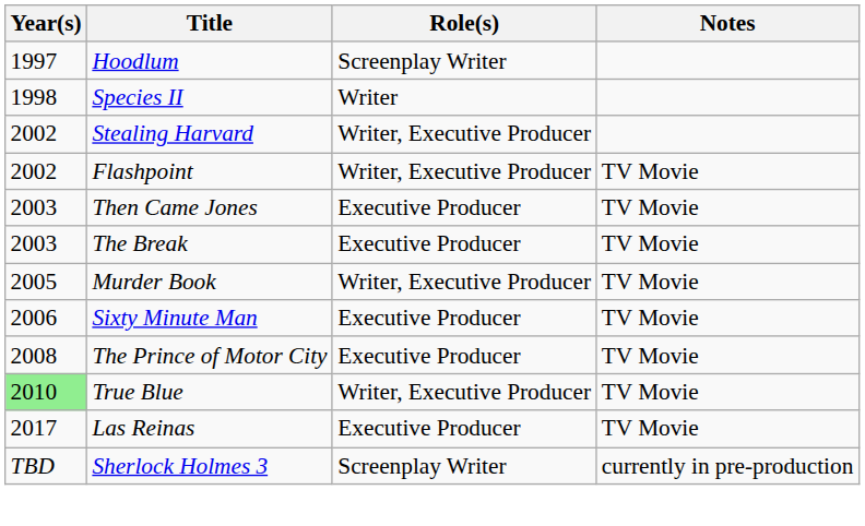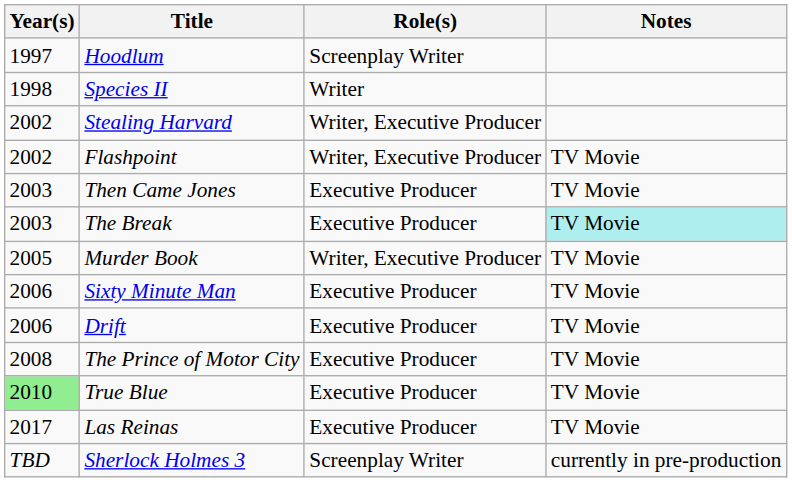 <table class="wikitable sortable">
 <tr>
 <th>Year(s)</th>
 <th>Title</th>
 <th>Role(s)</th>
 <th>Notes</th>
 </tr>
 <tr>
 <td>1997</td>
 <td><em><a href='#'>Hoodlum</a></em></td>
 <td>Screenplay Writer</td>
 <td></td>
 </tr>
 <tr>
 <td>1998</td>
 <td><em><a href='#'>Species II</a></em></td>
 <td>Writer</td>
 <td></td>
 </tr>
 <tr>
 <td>2002</td>
 <td><em><a href='#'>Stealing Harvard</a></em></td>
 <td>Writer, Executive Producer</td>
 <td></td>
 </tr>
 <tr>
 <td>2002</td>
 <td><em>Flashpoint</em></td>
 <td>Writer, Executive Producer</td>
 <td>TV Movie</td>
 </tr>
 <tr>
 <td>2003</td>
 <td><em>Then Came Jones</em></td>
 <td>Executive Producer</td>
 <td>TV Movie</td>
 </tr>
 <tr>
 <td>2003</td>
 <td><em>The Break</em></td>
 <td>Executive Producer</td>
-<td>TV Movie</td>
+<td style="background: paleturquoise;">TV Movie</td>
 </tr>
 <tr>
 <td>2005</td>
 <td><em>Murder Book</em></td>
 <td>Writer, Executive Producer</td>
 <td>TV Movie</td>
 </tr>
 <tr>
 <td>2006</td>
 <td><em><a href='#'>Sixty Minute Man</a></em></td>
 <td>Executive Producer</td>
 <td>TV Movie</td>
 </tr>
 <tr>
+<td>2006</td>
+<td><em><a href='#'>Drift</a></em></td>
+<td>Executive Producer</td>
+<td>TV Movie</td>
+</tr>
+<tr>
 <td>2008</td>
 <td><em>The Prince of Motor City</em></td>
 <td>Executive Producer</td>
 <td>TV Movie</td>
 </tr>
 <tr>
 <td style="background: lightgreen;">2010</td>
 <td><em>True Blue</em></td>
-<td>Writer, Executive Producer</td>
+<td>Executive Producer</td>
 <td>TV Movie</td>
 </tr>
 <tr>
 <td>2017</td>
 <td><em>Las Reinas</em></td>
 <td>Executive Producer</td>
 <td>TV Movie</td>
 </tr>
 <tr>
 <td><em>TBD</em></td>
 <td><em><a href='#'>Sherlock Holmes 3</a></td>
 <td>Screenplay Writer</td>
 <td>currently in pre-production</td>
 </tr>
 </table>
